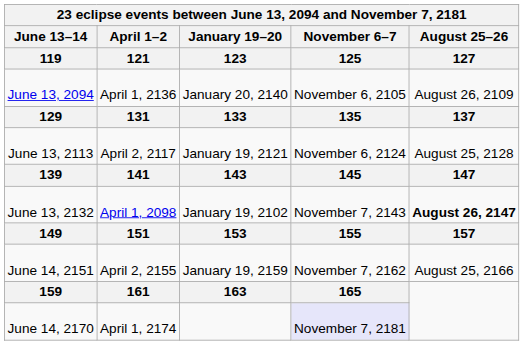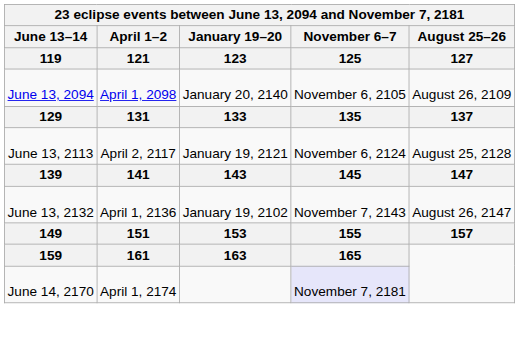 <table class="wikitable mw-collapsible mw-collapsed">
 <tr>
 <th colspan=5>23 eclipse events between June 13, 2094 and November 7, 2181</th>
 </tr>
 <tr>
 <th>June 13–14</th>
 <th>April 1–2</th>
 <th>January 19–20</th>
 <th>November 6–7</th>
 <th>August 25–26</th>
 </tr>
 <tr>
 <th>119</th>
 <th>121</th>
 <th>123</th>
 <th>125</th>
 <th>127</th>
 </tr>
 <tr style="text-align:center;">
 <td><br><a href='#'>June 13, 2094</a></td>
-<td><br>April 1, 2136</td>
+<td><br><a href='#'>April 1, 2098</a></td>
 <td><br>January 20, 2140</td>
 <td><br>November 6, 2105</td>
 <td><br>August 26, 2109</td>
 </tr>
 <tr>
 <th>129</th>
 <th>131</th>
 <th>133</th>
 <th>135</th>
 <th>137</th>
 </tr>
 <tr style="text-align:center;">
 <td><br>June 13, 2113</td>
 <td><br>April 2, 2117</td>
 <td><br>January 19, 2121</td>
 <td><br>November 6, 2124</td>
 <td><br>August 25, 2128</td>
 </tr>
 <tr>
 <th>139</th>
 <th>141</th>
 <th>143</th>
 <th>145</th>
 <th>147</th>
 </tr>
 <tr style="text-align:center;">
 <td><br>June 13, 2132</td>
-<td><br><a href='#'>April 1, 2098</a></td>
+<td><br>April 1, 2136</td>
 <td><br>January 19, 2102</td>
 <td><br>November 7, 2143</td>
-<td><strong><br>August 26, 2147</strong></td>
+<td><br>August 26, 2147</td>
 </tr>
 <tr>
 <th>149</th>
 <th>151</th>
 <th>153</th>
 <th>155</th>
 <th>157</th>
-</tr>
-<tr style="text-align:center;">
-<td><br>June 14, 2151</td>
-<td><br>April 2, 2155</td>
-<td><br>January 19, 2159</td>
-<td><br>November 7, 2162</td>
-<td><br>August 25, 2166</td>
 </tr>
 <tr>
 <th>159</th>
 <th>161</th>
 <th>163</th>
 <th>165</th>
 </tr>
 <tr style="text-align:center;">
 <td><br>June 14, 2170</td>
 <td><br>April 1, 2174</td>
 <td></td>
 <td style="background: lavender;"><br>November 7, 2181</td>
 </tr>
 </table>
